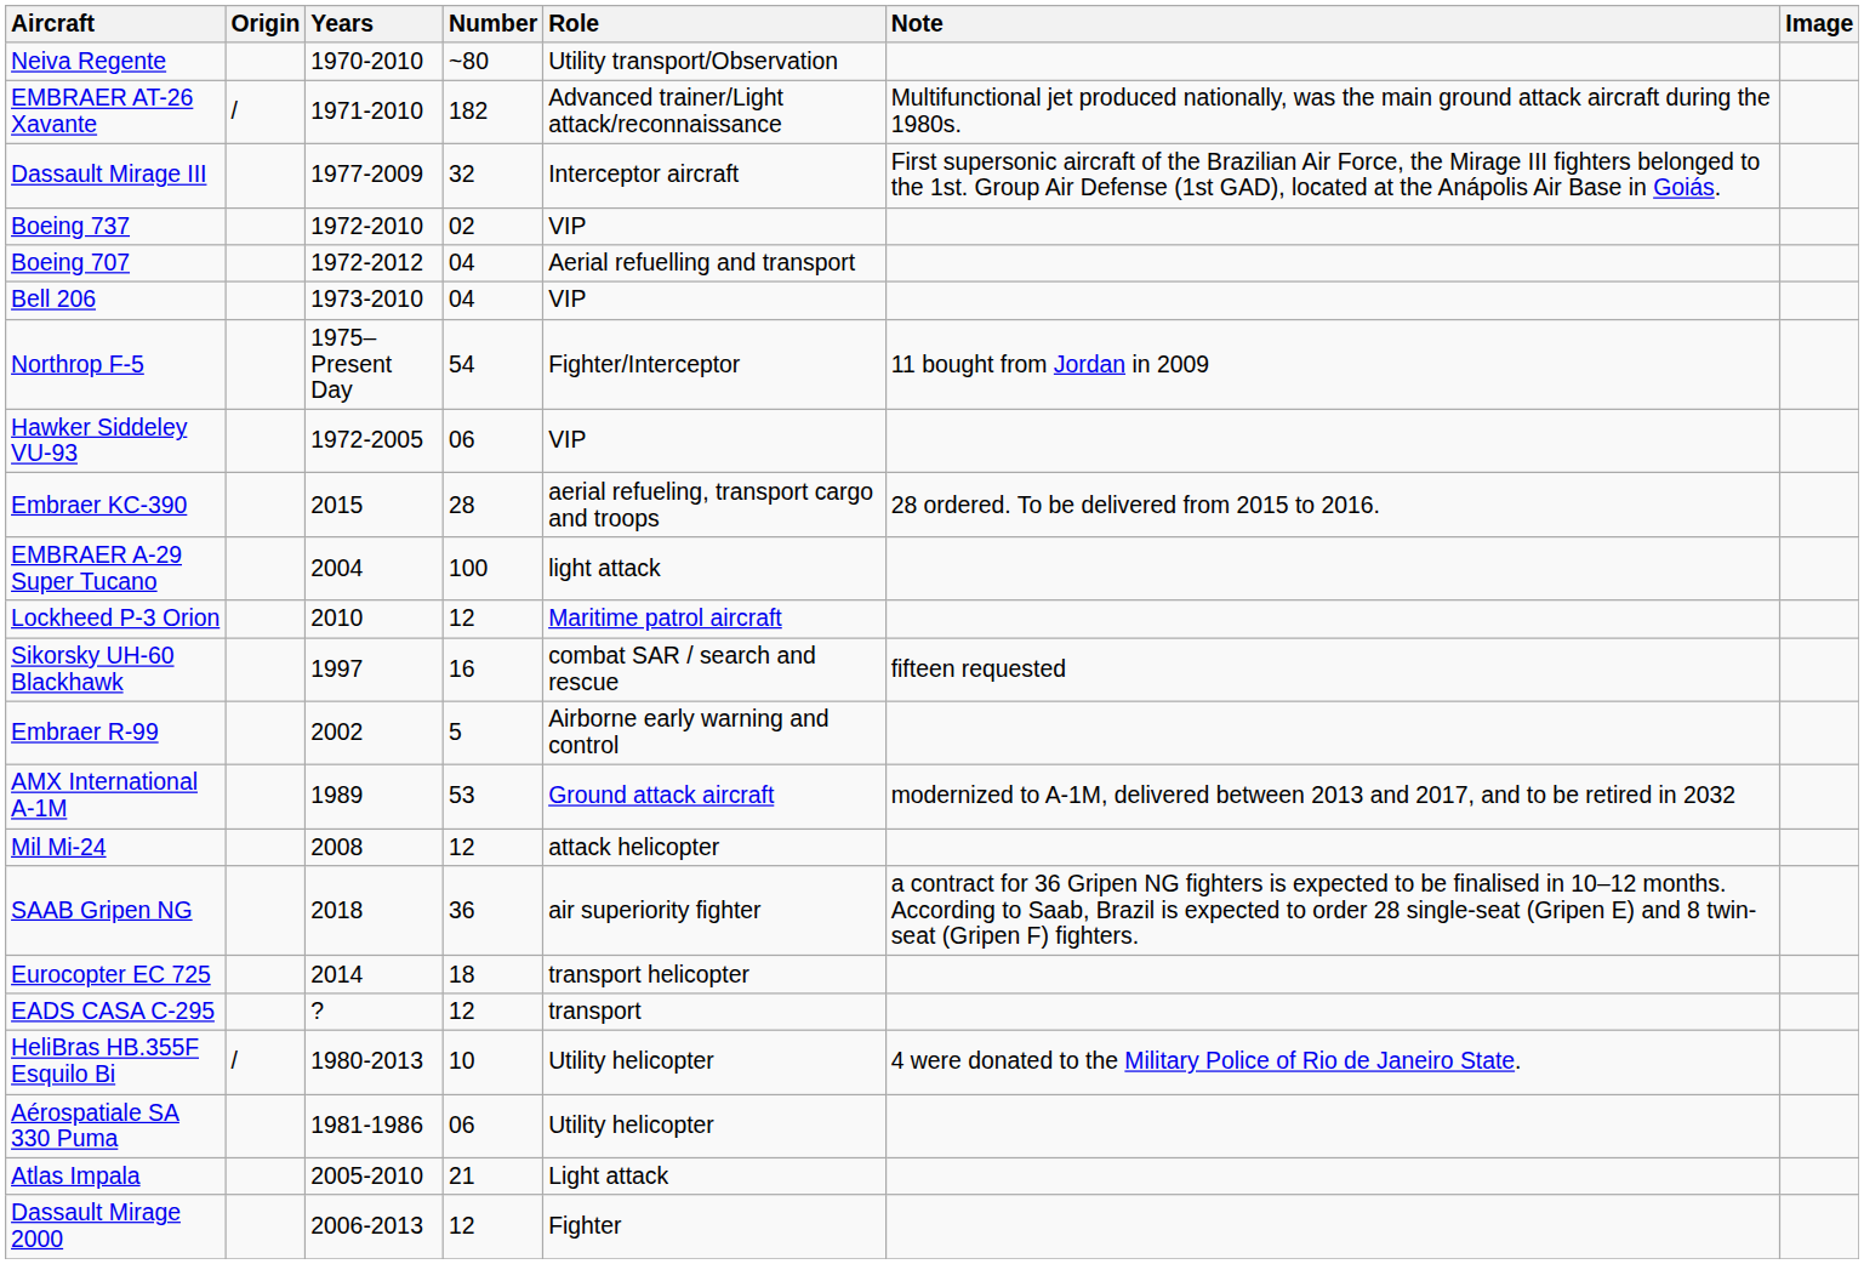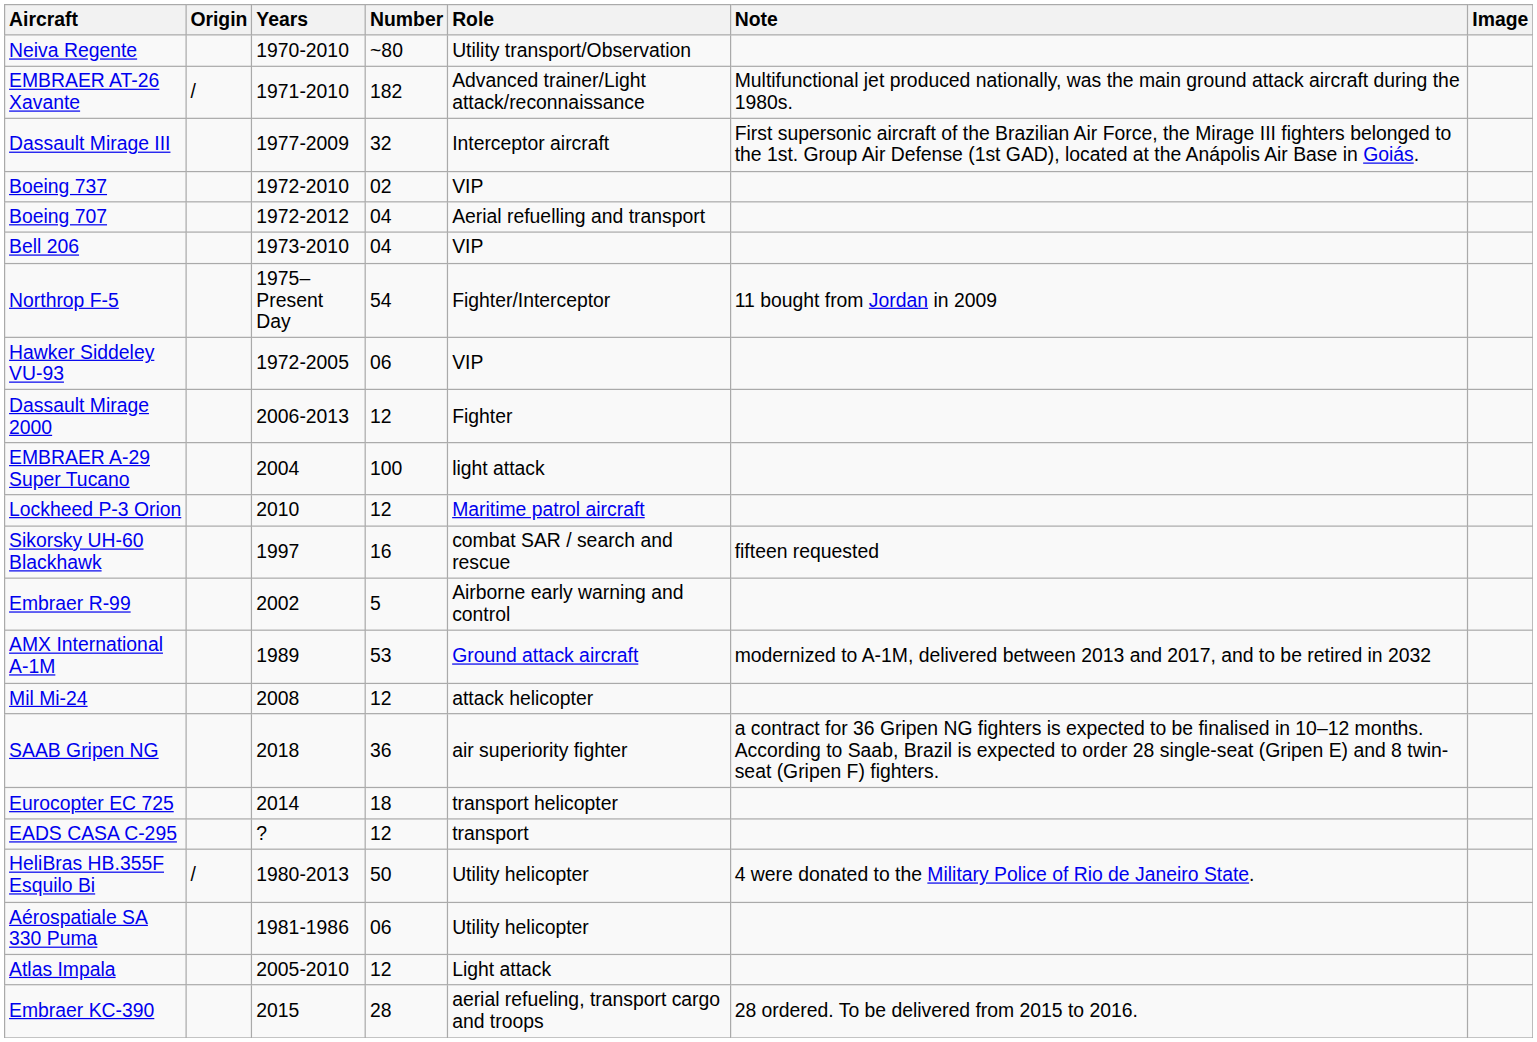 <table class="wikitable" style="margin:auto; width:100%;">
 <tr>
 <th style="text-align: left;">Aircraft</th>
 <th style="text-align: left;">Origin</th>
 <th style="text-align: left;">Years</th>
 <th style="text-align: left;">Number</th>
 <th style="text-align: left;">Role</th>
 <th style="text-align: left;">Note</th>
 <th style="text-align: left;">Image</th>
 </tr>
 <tr>
 <td><a href='#'>Neiva Regente</a></td>
 <td></td>
 <td>1970-2010</td>
 <td>~80</td>
 <td>Utility transport/Observation</td>
 <td></td>
 <td></td>
 </tr>
 <tr>
 <td><a href='#'>EMBRAER AT-26 Xavante</a></td>
 <td>/</td>
 <td>1971-2010</td>
 <td>182</td>
 <td>Advanced trainer/Light attack/reconnaissance</td>
 <td>Multifunctional jet produced nationally, was the main ground attack aircraft during the 1980s.</td>
 <td></td>
 </tr>
 <tr>
 <td><a href='#'>Dassault Mirage III</a></td>
 <td></td>
 <td>1977-2009</td>
 <td>32</td>
 <td>Interceptor aircraft</td>
 <td>First supersonic aircraft of the Brazilian Air Force, the Mirage III fighters belonged to the 1st. Group Air Defense (1st GAD), located at the Anápolis Air Base in <a href='#'>Goiás</a>.</td>
 <td></td>
 </tr>
 <tr>
 <td><a href='#'>Boeing 737</a></td>
 <td></td>
 <td>1972-2010</td>
 <td>02</td>
 <td>VIP</td>
 <td></td>
 <td></td>
 </tr>
 <tr>
 <td><a href='#'>Boeing 707</a></td>
 <td></td>
 <td>1972-2012</td>
 <td>04</td>
 <td>Aerial refuelling and transport</td>
 <td></td>
 <td></td>
 </tr>
 <tr>
 <td><a href='#'>Bell 206</a></td>
 <td></td>
 <td>1973-2010</td>
 <td>04</td>
 <td>VIP</td>
 <td></td>
 <td></td>
 </tr>
 <tr>
 <td><a href='#'>Northrop F-5</a></td>
 <td></td>
 <td>1975–Present Day</td>
 <td>54</td>
 <td>Fighter/Interceptor</td>
 <td>11 bought from <a href='#'>Jordan</a> in 2009</td>
 <td><br></td>
 </tr>
 <tr>
 <td><a href='#'>Hawker Siddeley VU-93</a></td>
 <td></td>
 <td>1972-2005</td>
 <td>06</td>
 <td>VIP</td>
 <td></td>
 <td></td>
 </tr>
 <tr>
-<td><a href='#'>Embraer KC-390</a></td>
+<td><a href='#'>Dassault Mirage 2000</a></td>
 <td></td>
-<td>2015</td>
-<td>28</td>
-<td>aerial refueling, transport cargo and troops</td>
-<td>28 ordered. To be delivered from 2015 to 2016.</td>
+<td>2006-2013</td>
+<td>12</td>
+<td>Fighter</td>
+<td></td>
 <td></td>
 </tr>
 <tr>
 <td><a href='#'>EMBRAER A-29 Super Tucano</a></td>
 <td></td>
 <td>2004</td>
 <td>100</td>
 <td>light attack</td>
 <td></td>
 <td></td>
 </tr>
 <tr>
 <td><a href='#'>Lockheed P-3 Orion</a></td>
 <td></td>
 <td>2010</td>
 <td>12</td>
 <td><a href='#'>Maritime patrol aircraft</a></td>
 <td></td>
 <td></td>
 </tr>
 <tr>
 <td><a href='#'>Sikorsky UH-60 Blackhawk</a></td>
 <td></td>
 <td>1997</td>
 <td>16</td>
 <td>combat SAR /  search and rescue</td>
 <td>fifteen requested</td>
 <td></td>
 </tr>
 <tr>
 <td><a href='#'>Embraer R-99</a></td>
 <td></td>
 <td>2002</td>
 <td>5</td>
 <td>Airborne early warning and control</td>
 <td></td>
 <td></td>
 </tr>
 <tr>
 <td><a href='#'>AMX International A-1M</a></td>
 <td></td>
 <td>1989</td>
 <td>53</td>
 <td><a href='#'>Ground attack aircraft</a></td>
 <td>modernized to A-1M, delivered between 2013 and 2017, and to be retired in 2032</td>
 <td></td>
 </tr>
 <tr>
 <td><a href='#'>Mil Mi-24</a></td>
 <td></td>
 <td>2008</td>
 <td>12</td>
 <td>attack helicopter</td>
 <td></td>
 <td></td>
 </tr>
 <tr>
 <td><a href='#'>SAAB Gripen NG</a></td>
 <td></td>
 <td>2018</td>
 <td>36</td>
 <td>air superiority fighter</td>
 <td>a contract for 36 Gripen NG fighters is expected to be finalised in 10–12 months. According to Saab, Brazil is expected to order 28 single-seat (Gripen E) and 8 twin-seat (Gripen F) fighters.</td>
 <td></td>
 </tr>
 <tr>
 <td><a href='#'>Eurocopter EC 725</a></td>
 <td></td>
 <td>2014</td>
 <td>18</td>
 <td>transport helicopter</td>
 <td></td>
 <td></td>
 </tr>
 <tr>
 <td><a href='#'>EADS CASA C-295</a></td>
 <td></td>
 <td>?</td>
 <td>12</td>
 <td>transport</td>
 <td></td>
 <td></td>
 </tr>
 <tr>
 <td><a href='#'>HeliBras HB.355F Esquilo Bi</a></td>
 <td>/</td>
 <td>1980-2013</td>
-<td>10</td>
+<td>50</td>
 <td>Utility helicopter</td>
 <td>4 were donated to the <a href='#'>Military Police of Rio de Janeiro State</a>.</td>
 <td></td>
 </tr>
 <tr>
 <td><a href='#'>Aérospatiale SA 330 Puma</a></td>
 <td></td>
 <td>1981-1986</td>
 <td>06</td>
 <td>Utility helicopter</td>
 <td></td>
 <td></td>
 </tr>
 <tr>
 <td><a href='#'>Atlas Impala</a></td>
 <td></td>
 <td>2005-2010</td>
-<td>21</td>
+<td>12</td>
 <td>Light attack</td>
 <td></td>
 <td></td>
 </tr>
 <tr>
-<td><a href='#'>Dassault Mirage 2000</a></td>
+<td><a href='#'>Embraer KC-390</a></td>
 <td></td>
-<td>2006-2013</td>
-<td>12</td>
-<td>Fighter</td>
-<td></td>
+<td>2015</td>
+<td>28</td>
+<td>aerial refueling, transport cargo and troops</td>
+<td>28 ordered. To be delivered from 2015 to 2016.</td>
 <td></td>
 </tr>
 </table>
